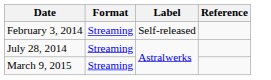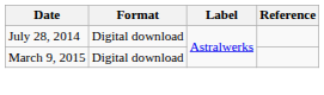 <table class=wikitable>
 <tr>
 <th>Date</th>
 <th>Format</th>
 <th>Label</th>
 <th>Reference</th>
 </tr>
 <tr>
-<td>February 3, 2014</td>
-<td><a href='#'>Streaming</a></td>
-<td>Self-released</td>
-<td></td>
-</tr>
-<tr>
 <td>July 28, 2014</td>
-<td><a href='#'>Streaming</a></td>
+<td>Digital download</td>
 <td rowspan="2"><a href='#'>Astralwerks</a></td>
 <td></td>
 </tr>
 <tr>
 <td>March 9, 2015</td>
-<td><a href='#'>Streaming</a></td>
+<td>Digital download </td>
 <td></td>
 </tr>
 </table>
